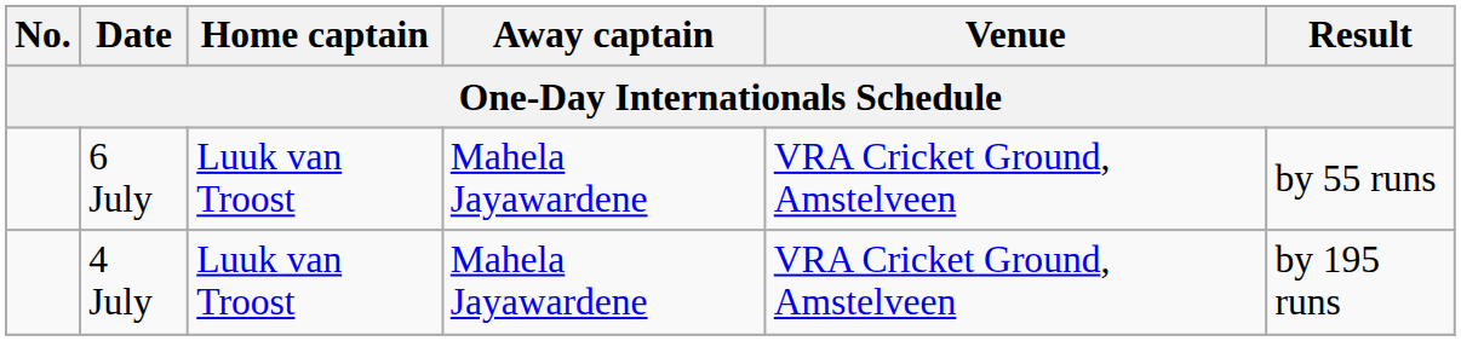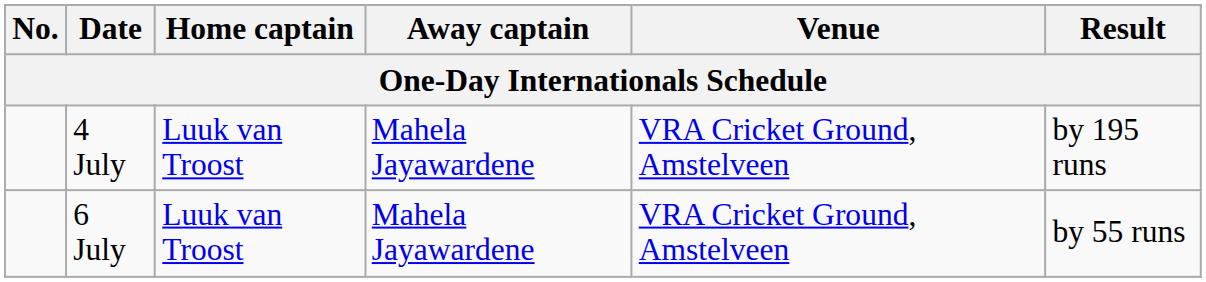 <table class="wikitable">
 <tr style="background:#efefef;">
 <th>No.</th>
 <th>Date</th>
 <th>Home captain</th>
 <th>Away captain</th>
 <th>Venue</th>
 <th>Result</th>
 </tr>
 <tr>
 <th colspan="6">One-Day Internationals Schedule</th>
 </tr>
 <tr>
 <td></td>
+<td>4 July</td>
+<td><a href='#'>Luuk van Troost</a></td>
+<td><a href='#'>Mahela Jayawardene</a></td>
+<td><a href='#'>VRA Cricket Ground</a>, <a href='#'>Amstelveen</a></td>
+<td> by 195 runs</td>
+</tr>
+<tr>
+<td></td>
 <td>6 July</td>
 <td><a href='#'>Luuk van Troost</a></td>
 <td><a href='#'>Mahela Jayawardene</a></td>
 <td><a href='#'>VRA Cricket Ground</a>, <a href='#'>Amstelveen</a></td>
 <td> by 55 runs</td>
 </tr>
-<tr>
-<td></td>
-<td>4 July</td>
-<td><a href='#'>Luuk van Troost</a></td>
-<td><a href='#'>Mahela Jayawardene</a></td>
-<td><a href='#'>VRA Cricket Ground</a>, <a href='#'>Amstelveen</a></td>
-<td> by 195 runs</td>
-</tr>
 </table>
